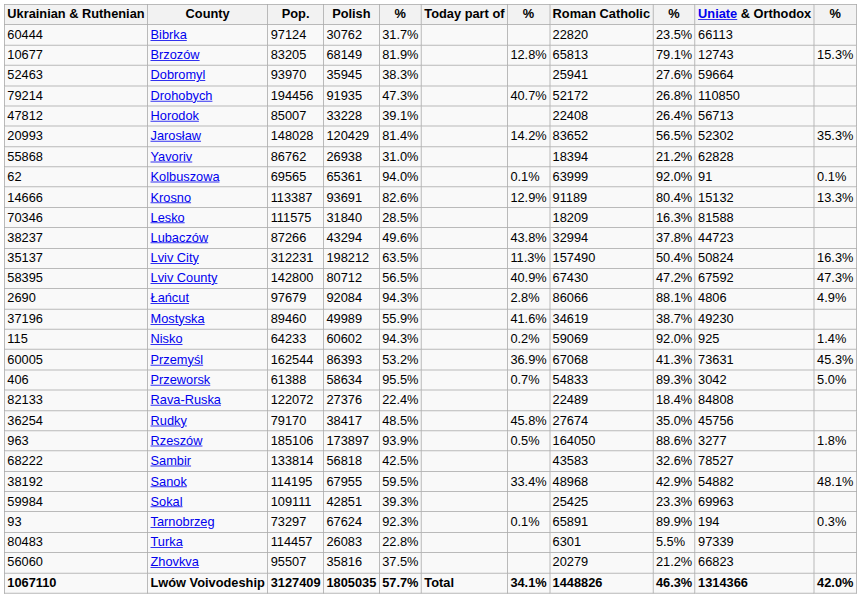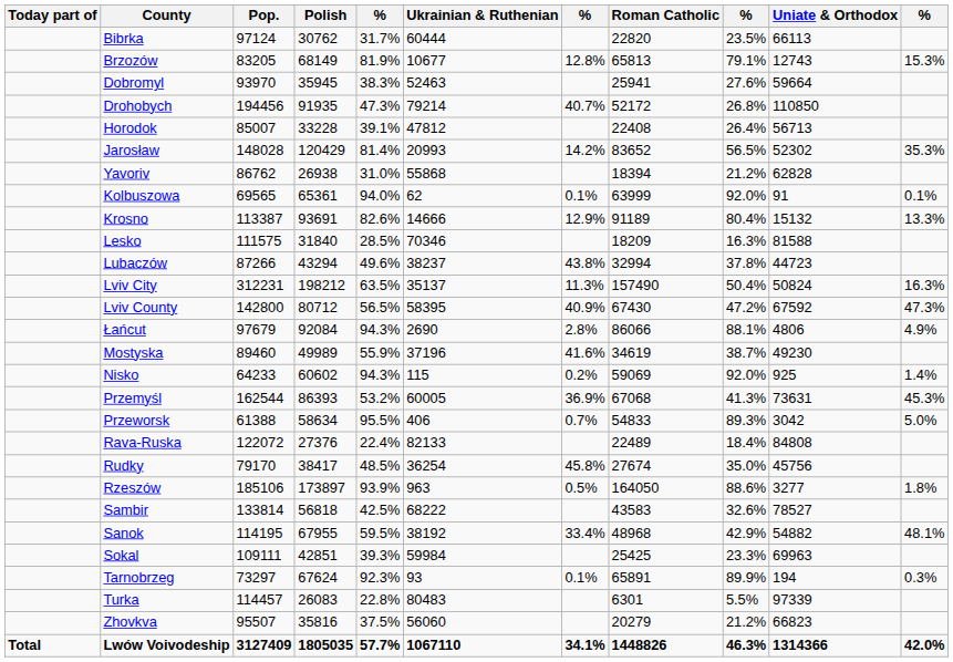 <table class="wikitable sortable mw-collapsible">
 <tr>
-<th>Ukrainian & Ruthenian</th>
+<th>Today part of</th>
 <th>County</th>
 <th>Pop.</th>
 <th>Polish</th>
 <th>%</th>
-<th>Today part of</th>
+<th>Ukrainian & Ruthenian</th>
 <th>%</th>
 <th>Roman Catholic</th>
 <th>%</th>
 <th><a href='#'>Uniate</a> & Orthodox</th>
 <th>%</th>
 </tr>
 <tr>
-<td>60444</td>
+<td></td>
 <td><a href='#'>Bibrka</a></td>
 <td>97124</td>
 <td>30762</td>
 <td>31.7%</td>
-<td></td>
+<td>60444</td>
 <td></td>
 <td>22820</td>
 <td>23.5%</td>
 <td>66113</td>
 <td></td>
 </tr>
 <tr>
-<td>10677</td>
+<td></td>
 <td><a href='#'>Brzozów</a></td>
 <td>83205</td>
 <td>68149</td>
 <td>81.9%</td>
-<td></td>
+<td>10677</td>
 <td>12.8%</td>
 <td>65813</td>
 <td>79.1%</td>
 <td>12743</td>
 <td>15.3%</td>
 </tr>
 <tr>
-<td>52463</td>
+<td></td>
 <td><a href='#'>Dobromyl</a></td>
 <td>93970</td>
 <td>35945</td>
 <td>38.3%</td>
-<td></td>
+<td>52463</td>
 <td></td>
 <td>25941</td>
 <td>27.6%</td>
 <td>59664</td>
 <td></td>
 </tr>
 <tr>
-<td>79214</td>
+<td></td>
 <td><a href='#'>Drohobych</a></td>
 <td>194456</td>
 <td>91935</td>
 <td>47.3%</td>
-<td></td>
+<td>79214</td>
 <td>40.7%</td>
 <td>52172</td>
 <td>26.8%</td>
 <td>110850</td>
 <td></td>
 </tr>
 <tr>
-<td>47812</td>
+<td></td>
 <td><a href='#'>Horodok</a></td>
 <td>85007</td>
 <td>33228</td>
 <td>39.1%</td>
-<td></td>
+<td>47812</td>
 <td></td>
 <td>22408</td>
 <td>26.4%</td>
 <td>56713</td>
 <td></td>
 </tr>
 <tr>
-<td>20993</td>
+<td></td>
 <td><a href='#'>Jarosław</a></td>
 <td>148028</td>
 <td>120429</td>
 <td>81.4%</td>
-<td></td>
+<td>20993</td>
 <td>14.2%</td>
 <td>83652</td>
 <td>56.5%</td>
 <td>52302</td>
 <td>35.3%</td>
 </tr>
 <tr>
-<td>55868</td>
+<td></td>
 <td><a href='#'>Yavoriv</a></td>
 <td>86762</td>
 <td>26938</td>
 <td>31.0%</td>
-<td></td>
+<td>55868</td>
 <td></td>
 <td>18394</td>
 <td>21.2%</td>
 <td>62828</td>
 <td></td>
 </tr>
 <tr>
-<td>62</td>
+<td></td>
 <td><a href='#'>Kolbuszowa</a></td>
 <td>69565</td>
 <td>65361</td>
 <td>94.0%</td>
-<td></td>
+<td>62</td>
 <td>0.1%</td>
 <td>63999</td>
 <td>92.0%</td>
 <td>91</td>
 <td>0.1%</td>
 </tr>
 <tr>
-<td>14666</td>
+<td></td>
 <td><a href='#'>Krosno</a></td>
 <td>113387</td>
 <td>93691</td>
 <td>82.6%</td>
-<td></td>
+<td>14666</td>
 <td>12.9%</td>
 <td>91189</td>
 <td>80.4%</td>
 <td>15132</td>
 <td>13.3%</td>
 </tr>
 <tr>
-<td>70346</td>
+<td></td>
 <td><a href='#'>Lesko</a></td>
 <td>111575</td>
 <td>31840</td>
 <td>28.5%</td>
-<td></td>
+<td>70346</td>
 <td></td>
 <td>18209</td>
 <td>16.3%</td>
 <td>81588</td>
 <td></td>
 </tr>
 <tr>
-<td>38237</td>
+<td></td>
 <td><a href='#'>Lubaczów</a></td>
 <td>87266</td>
 <td>43294</td>
 <td>49.6%</td>
-<td></td>
+<td>38237</td>
 <td>43.8%</td>
 <td>32994</td>
 <td>37.8%</td>
 <td>44723</td>
 <td></td>
 </tr>
 <tr>
-<td>35137</td>
+<td></td>
 <td><a href='#'>Lviv City</a></td>
 <td>312231</td>
 <td>198212</td>
 <td>63.5%</td>
-<td></td>
+<td>35137</td>
 <td>11.3%</td>
 <td>157490</td>
 <td>50.4%</td>
 <td>50824</td>
 <td>16.3%</td>
 </tr>
 <tr>
-<td>58395</td>
+<td></td>
 <td><a href='#'>Lviv County</a></td>
 <td>142800</td>
 <td>80712</td>
 <td>56.5%</td>
-<td></td>
+<td>58395</td>
 <td>40.9%</td>
 <td>67430</td>
 <td>47.2%</td>
 <td>67592</td>
 <td>47.3%</td>
 </tr>
 <tr>
-<td>2690</td>
+<td></td>
 <td><a href='#'>Łańcut</a></td>
 <td>97679</td>
 <td>92084</td>
 <td>94.3%</td>
-<td></td>
+<td>2690</td>
 <td>2.8%</td>
 <td>86066</td>
 <td>88.1%</td>
 <td>4806</td>
 <td>4.9%</td>
 </tr>
 <tr>
-<td>37196</td>
+<td></td>
 <td><a href='#'>Mostyska</a></td>
 <td>89460</td>
 <td>49989</td>
 <td>55.9%</td>
-<td></td>
+<td>37196</td>
 <td>41.6%</td>
 <td>34619</td>
 <td>38.7%</td>
 <td>49230</td>
 <td></td>
 </tr>
 <tr>
-<td>115</td>
+<td></td>
 <td><a href='#'>Nisko</a></td>
 <td>64233</td>
 <td>60602</td>
 <td>94.3%</td>
-<td></td>
+<td>115</td>
 <td>0.2%</td>
 <td>59069</td>
 <td>92.0%</td>
 <td>925</td>
 <td>1.4%</td>
 </tr>
 <tr>
-<td>60005</td>
+<td></td>
 <td><a href='#'>Przemyśl</a></td>
 <td>162544</td>
 <td>86393</td>
 <td>53.2%</td>
-<td></td>
+<td>60005</td>
 <td>36.9%</td>
 <td>67068</td>
 <td>41.3%</td>
 <td>73631</td>
 <td>45.3%</td>
 </tr>
 <tr>
-<td>406</td>
+<td></td>
 <td><a href='#'>Przeworsk</a></td>
 <td>61388</td>
 <td>58634</td>
 <td>95.5%</td>
-<td></td>
+<td>406</td>
 <td>0.7%</td>
 <td>54833</td>
 <td>89.3%</td>
 <td>3042</td>
 <td>5.0%</td>
 </tr>
 <tr>
-<td>82133</td>
+<td></td>
 <td><a href='#'>Rava-Ruska</a></td>
 <td>122072</td>
 <td>27376</td>
 <td>22.4%</td>
-<td></td>
+<td>82133</td>
 <td></td>
 <td>22489</td>
 <td>18.4%</td>
 <td>84808</td>
 <td></td>
 </tr>
 <tr>
-<td>36254</td>
+<td></td>
 <td><a href='#'>Rudky</a></td>
 <td>79170</td>
 <td>38417</td>
 <td>48.5%</td>
-<td></td>
+<td>36254</td>
 <td>45.8%</td>
 <td>27674</td>
 <td>35.0%</td>
 <td>45756</td>
 <td></td>
 </tr>
 <tr>
-<td>963</td>
+<td></td>
 <td><a href='#'>Rzeszów</a></td>
 <td>185106</td>
 <td>173897</td>
 <td>93.9%</td>
-<td></td>
+<td>963</td>
 <td>0.5%</td>
 <td>164050</td>
 <td>88.6%</td>
 <td>3277</td>
 <td>1.8%</td>
 </tr>
 <tr>
-<td>68222</td>
+<td></td>
 <td><a href='#'>Sambir</a></td>
 <td>133814</td>
 <td>56818</td>
 <td>42.5%</td>
-<td></td>
+<td>68222</td>
 <td></td>
 <td>43583</td>
 <td>32.6%</td>
 <td>78527</td>
 <td></td>
 </tr>
 <tr>
-<td>38192</td>
+<td></td>
 <td><a href='#'>Sanok</a></td>
 <td>114195</td>
 <td>67955</td>
 <td>59.5%</td>
-<td></td>
+<td>38192</td>
 <td>33.4%</td>
 <td>48968</td>
 <td>42.9%</td>
 <td>54882</td>
 <td>48.1%</td>
 </tr>
 <tr>
-<td>59984</td>
+<td></td>
 <td><a href='#'>Sokal</a></td>
 <td>109111</td>
 <td>42851</td>
 <td>39.3%</td>
-<td></td>
+<td>59984</td>
 <td></td>
 <td>25425</td>
 <td>23.3%</td>
 <td>69963</td>
 <td></td>
 </tr>
 <tr>
-<td>93</td>
+<td></td>
 <td><a href='#'>Tarnobrzeg</a></td>
 <td>73297</td>
 <td>67624</td>
 <td>92.3%</td>
-<td></td>
+<td>93</td>
 <td>0.1%</td>
 <td>65891</td>
 <td>89.9%</td>
 <td>194</td>
 <td>0.3%</td>
 </tr>
 <tr>
-<td>80483</td>
+<td></td>
 <td><a href='#'>Turka</a></td>
 <td>114457</td>
 <td>26083</td>
 <td>22.8%</td>
-<td></td>
+<td>80483</td>
 <td></td>
 <td>6301</td>
 <td>5.5%</td>
 <td>97339</td>
 <td></td>
 </tr>
 <tr>
-<td>56060</td>
+<td></td>
 <td><a href='#'>Zhovkva</a></td>
 <td>95507</td>
 <td>35816</td>
 <td>37.5%</td>
-<td></td>
+<td>56060</td>
 <td></td>
 <td>20279</td>
 <td>21.2%</td>
 <td>66823</td>
 <td></td>
 </tr>
 <tr>
-<td><strong>1067110</strong></td>
+<td><strong>Total</strong></td>
 <td><strong>Lwów Voivodeship</strong></td>
 <td><strong>3127409</strong></td>
 <td><strong>1805035</strong></td>
 <td><strong>57.7%</strong></td>
-<td><strong>Total</strong></td>
+<td><strong>1067110</strong></td>
 <td><strong>34.1%</strong></td>
 <td><strong>1448826</strong></td>
 <td><strong>46.3%</strong></td>
 <td><strong>1314366</strong></td>
 <td><strong>42.0%</strong></td>
 </tr>
 </table>
